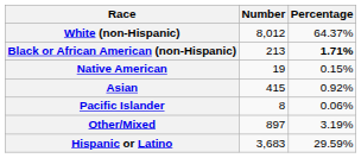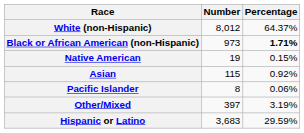 <table class="wikitable" style="text-align:right">
 <tr>
 <th scope="col">Race</th>
 <th scope="col">Number</th>
 <th scope="col">Percentage</th>
 </tr>
 <tr>
 <th scope="row"><a href='#'>White</a> (non-Hispanic)</th>
 <td>8,012</td>
 <td>64.37%</td>
 </tr>
 <tr>
 <th scope="row"><a href='#'>Black or African American</a> (non-Hispanic)</th>
-<td>213</td>
+<td>973</td>
 <td><strong>1.71%</strong></td>
 </tr>
 <tr>
 <th scope="row"><a href='#'>Native American</a></th>
 <td>19</td>
 <td>0.15%</td>
 </tr>
 <tr>
 <th scope="row"><a href='#'>Asian</a></th>
-<td>415</td>
+<td>115</td>
 <td>0.92%</td>
 </tr>
 <tr>
 <th scope="row"><a href='#'>Pacific Islander</a></th>
 <td>8</td>
 <td>0.06%</td>
 </tr>
 <tr>
 <th scope="row"><a href='#'>Other/Mixed</a></th>
-<td>897</td>
+<td>397</td>
 <td>3.19%</td>
 </tr>
 <tr>
 <th scope="row"><a href='#'>Hispanic</a> or <a href='#'>Latino</a></th>
 <td>3,683</td>
 <td>29.59%</td>
 </tr>
 </table>
